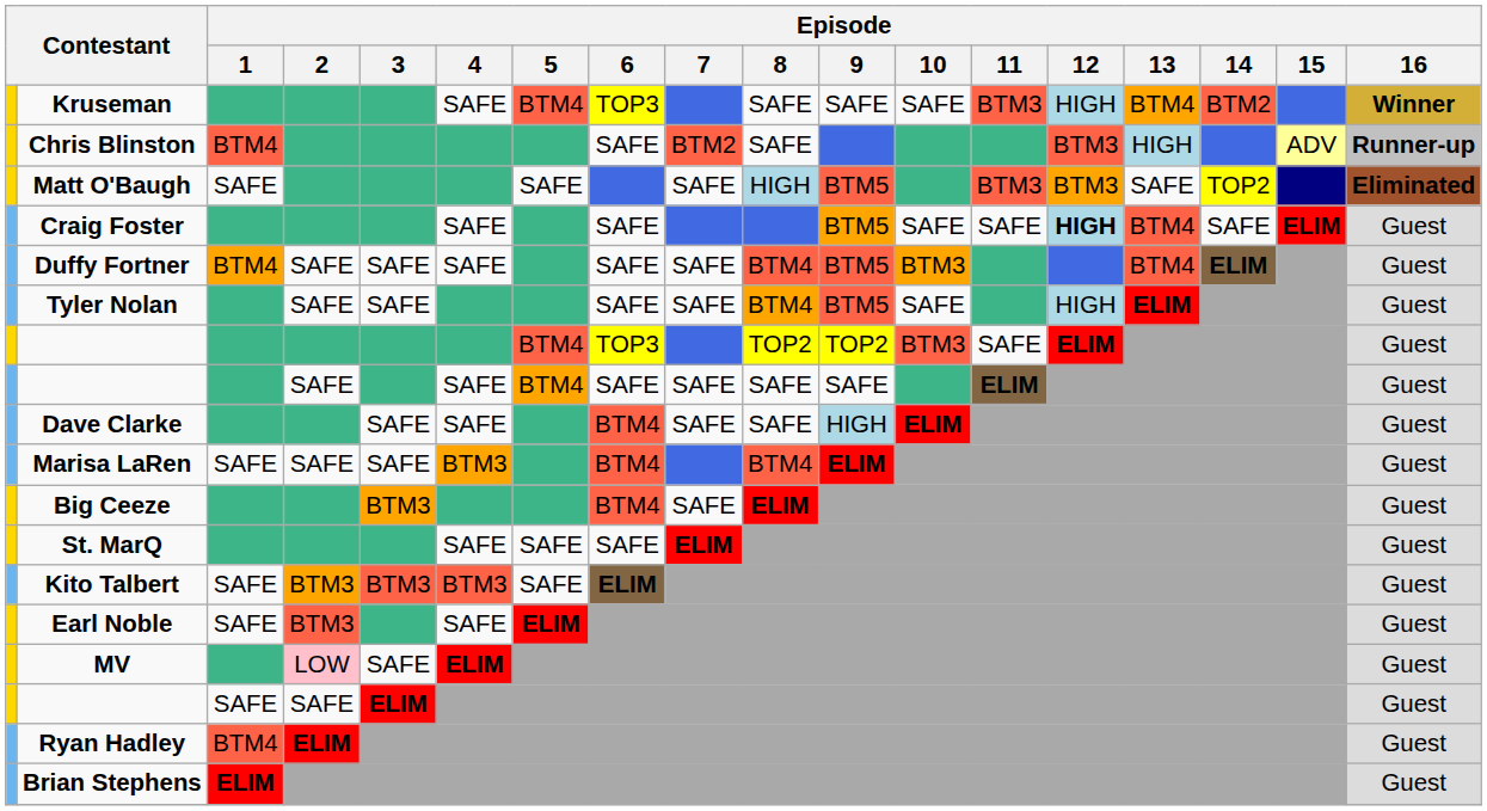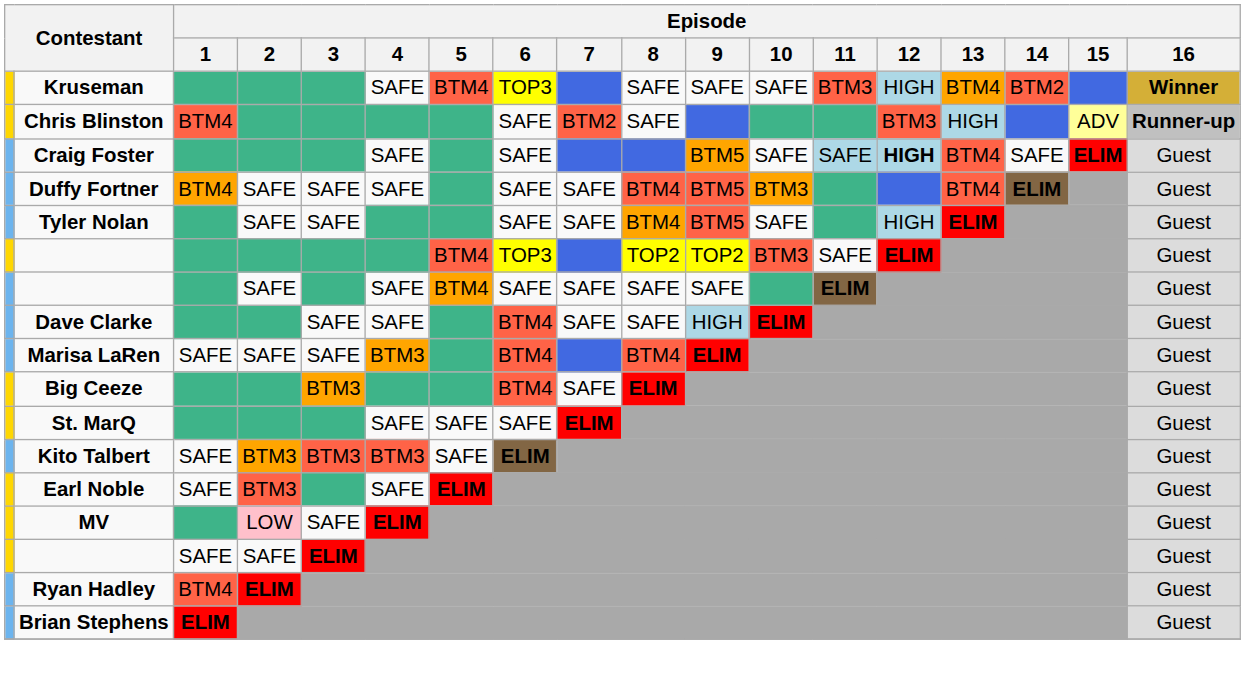 <table class="wikitable" style="text-align:center;font-size:96%">
 <tr>
 <th rowspan=2 colspan=2>Contestant</th>
 <th colspan=16>Episode</th>
 </tr>
 <tr>
 <th>1</th>
 <th>2</th>
 <th>3</th>
 <th>4</th>
 <th>5</th>
 <th>6</th>
 <th>7</th>
 <th>8</th>
 <th>9</th>
 <th>10</th>
 <th>11</th>
 <th>12</th>
 <th>13</th>
 <th>14</th>
 <th>15</th>
 <th>16</th>
 </tr>
 <tr>
 <td style="background:#FFD700"></td>
 <td><strong>Kruseman</strong></td>
 <td style="background:#3EB489;"></td>
 <td style="background:#3EB489;"></td>
 <td style="background:#3EB489;"></td>
 <td>SAFE</td>
 <td style="background:tomato;">BTM4</td>
 <td style="background:yellow ;">TOP3</td>
 <td style="background:royalblue;"><strong></strong></td>
 <td>SAFE</td>
 <td>SAFE</td>
 <td>SAFE</td>
 <td style="background:tomato;">BTM3</td>
 <td style="background:lightblue;">HIGH</td>
 <td style="background:orange;">BTM4</td>
 <td style="background:tomato;">BTM2</td>
 <td style="background:royalblue;"><strong></strong></td>
 <td style="background: #D4AF37" nowrap><strong>Winner</strong></td>
 </tr>
 <tr>
 <td style="background:#FFD700"></td>
 <td><strong>Chris Blinston</strong></td>
 <td style="background:tomato;">BTM4</td>
 <td style="background:#3EB489;"></td>
 <td style="background:#3EB489;"></td>
 <td style="background:#3EB489;"></td>
 <td style="background:#3EB489;"></td>
 <td>SAFE</td>
 <td style="background:tomato;">BTM2</td>
 <td>SAFE</td>
 <td style="background:royalblue;"><strong></strong></td>
 <td style="background:#3EB489;"></td>
 <td style="background:#3EB489;"></td>
 <td style="background:tomato;">BTM3</td>
 <td style="background:lightblue;">HIGH</td>
 <td style="background:royalblue;"><strong></strong></td>
 <td style="background:#FFFF99;">ADV</td>
 <td style="background:silver" nowrap><strong>Runner-up</strong></td>
 </tr>
 <tr>
-<td style="background:#FFD700"></td>
-<td><strong>Matt O'Baugh</strong></td>
-<td>SAFE</td>
-<td style="background:#3EB489;"></td>
-<td style="background:#3EB489;"></td>
-<td style="background:#3EB489;"></td>
-<td>SAFE</td>
-<td style="background:royalblue;"><strong></strong></td>
-<td>SAFE</td>
-<td bgcolor="lightblue">HIGH</td>
-<td style="background:tomato;">BTM5</td>
-<td style="background:#3EB489;"></td>
-<td style="background:tomato;">BTM3</td>
-<td style="background:orange;">BTM3</td>
-<td>SAFE</td>
-<td style="background:yellow ;">TOP2</td>
-<td style="background:navy;"><strong></strong></td>
-<td style="background:sienna;"><strong>Eliminated</strong></td>
-</tr>
-<tr>
 <td style="background:#6CB4EE"></td>
 <td><strong>Craig Foster</strong></td>
 <td style="background:#3EB489;"></td>
 <td style="background:#3EB489;"></td>
 <td style="background:#3EB489;"></td>
 <td>SAFE</td>
 <td style="background:#3EB489;"></td>
 <td>SAFE</td>
 <td style="background:royalblue;"><strong></strong></td>
 <td style="background:royalblue;"><strong></strong></td>
 <td style="background:orange;">BTM5</td>
 <td>SAFE</td>
-<td>SAFE</td>
+<td style="background: lightblue;">SAFE</td>
 <td style="background:lightblue;"><strong>HIGH</strong></td>
 <td style="background:tomato;">BTM4</td>
 <td>SAFE</td>
 <td style="background:red;"><strong>ELIM</strong></td>
 <td bgcolor="gainsboro">Guest</td>
 </tr>
 <tr>
 <td style="background:#6CB4EE"></td>
 <td><strong>Duffy Fortner</strong></td>
 <td style="background:orange;">BTM4</td>
 <td>SAFE</td>
 <td>SAFE</td>
 <td>SAFE</td>
 <td style="background:#3EB489;"></td>
 <td>SAFE</td>
 <td>SAFE</td>
 <td style="background:tomato;">BTM4</td>
 <td style="background:tomato;">BTM5</td>
 <td style="background:orange;">BTM3</td>
 <td style="background:#3EB489;"></td>
 <td style="background:royalblue;"><strong></strong></td>
 <td style="background:tomato;">BTM4</td>
 <td style="background:#826644;"><strong>ELIM</strong></td>
 <td bgcolor="darkgray" colspan="1"></td>
 <td bgcolor="gainsboro">Guest</td>
 </tr>
 <tr>
 <td style="background:#6CB4EE"></td>
 <td><strong>Tyler Nolan</strong></td>
 <td style="background:#3EB489;"></td>
 <td>SAFE</td>
 <td>SAFE</td>
 <td style="background:#3EB489;"></td>
 <td style="background:#3EB489;"></td>
 <td>SAFE</td>
 <td>SAFE</td>
 <td style="background:orange;">BTM4</td>
 <td style="background:tomato;">BTM5</td>
 <td>SAFE</td>
 <td style="background:#3EB489;"></td>
 <td style="background:lightblue;">HIGH</td>
 <td style="background:red;"><strong>ELIM</strong></td>
 <td bgcolor="darkgray" colspan="2"></td>
 <td bgcolor="gainsboro">Guest</td>
 </tr>
 <tr>
 <td style="background:#FFD700"></td>
 <td></td>
 <td style="background:#3EB489;"></td>
 <td style="background:#3EB489;"></td>
 <td style="background:#3EB489;"></td>
 <td style="background:#3EB489;"></td>
 <td style="background:tomato;">BTM4</td>
 <td style="background:yellow ;">TOP3</td>
 <td style="background:royalblue;"><strong></strong></td>
 <td style="background:yellow ;">TOP2</td>
 <td style="background:yellow ;">TOP2</td>
 <td style="background:tomato;">BTM3</td>
 <td>SAFE</td>
 <td style="background:red;"><strong>ELIM</strong></td>
 <td bgcolor="darkgray" colspan="3"></td>
 <td bgcolor="gainsboro">Guest</td>
 </tr>
 <tr>
 <td style="background:#6CB4EE"></td>
 <td></td>
 <td style="background:#3EB489;"></td>
 <td>SAFE</td>
 <td style="background:#3EB489;"></td>
 <td>SAFE</td>
 <td style="background:orange;">BTM4</td>
 <td>SAFE</td>
 <td>SAFE</td>
 <td>SAFE</td>
 <td>SAFE</td>
 <td style="background:#3EB489;"></td>
 <td style="background:#826644;"><strong>ELIM</strong></td>
 <td bgcolor="darkgray" colspan="4"></td>
 <td bgcolor="gainsboro">Guest</td>
 </tr>
 <tr>
 <td style="background:#6CB4EE"></td>
 <td><strong>Dave Clarke</strong></td>
 <td style="background:#3EB489;"></td>
 <td style="background:#3EB489;"></td>
 <td>SAFE</td>
 <td>SAFE</td>
 <td style="background:#3EB489;"></td>
 <td style="background:tomato;">BTM4</td>
 <td>SAFE</td>
 <td>SAFE</td>
 <td bgcolor="lightblue">HIGH</td>
 <td style="background:red;"><strong>ELIM</strong></td>
 <td bgcolor="darkgray" colspan="5"></td>
 <td bgcolor="gainsboro">Guest</td>
 </tr>
 <tr>
 <td style="background:#6CB4EE"></td>
 <td><strong>Marisa LaRen</strong></td>
 <td>SAFE</td>
 <td>SAFE</td>
 <td>SAFE</td>
 <td style="background:orange;">BTM3</td>
 <td style="background:#3EB489;"></td>
 <td style="background:tomato;">BTM4</td>
 <td style="background:royalblue;"><strong></strong></td>
 <td style="background:tomato;">BTM4</td>
 <td style="background:red;"><strong>ELIM</strong></td>
 <td bgcolor="darkgray" colspan="6"></td>
 <td bgcolor="gainsboro">Guest</td>
 </tr>
 <tr>
 <td style="background:#FFD700"></td>
 <td><strong>Big Ceeze</strong></td>
 <td style="background:#3EB489;"></td>
 <td style="background:#3EB489;"></td>
 <td style="background:orange;">BTM3</td>
 <td style="background:#3EB489;"></td>
 <td style="background:#3EB489;"></td>
 <td style="background:tomato;">BTM4</td>
 <td>SAFE</td>
 <td style="background:red;"><strong>ELIM</strong></td>
 <td bgcolor="darkgray" colspan="7"></td>
 <td bgcolor="gainsboro">Guest</td>
 </tr>
 <tr>
 <td style="background:#FFD700"></td>
 <td><strong>St. MarQ</strong></td>
 <td style="background:#3EB489;"></td>
 <td style="background:#3EB489;"></td>
 <td style="background:#3EB489;"></td>
 <td>SAFE</td>
 <td>SAFE</td>
 <td>SAFE</td>
 <td style="background:red;"><strong>ELIM</strong></td>
 <td bgcolor="darkgray" colspan="8"></td>
 <td bgcolor="gainsboro">Guest</td>
 </tr>
 <tr>
 <td style="background:#6CB4EE"></td>
 <td><strong>Kito Talbert</strong></td>
 <td>SAFE</td>
 <td style="background:orange;">BTM3</td>
 <td style="background:tomato;">BTM3</td>
 <td style="background:tomato;">BTM3</td>
 <td>SAFE</td>
 <td style="background:#826644;"><strong>ELIM</strong></td>
 <td bgcolor="darkgray" colspan="9"></td>
 <td bgcolor="gainsboro">Guest</td>
 </tr>
 <tr>
 <td style="background:#FFD700"></td>
 <td><strong>Earl Noble</strong></td>
 <td>SAFE</td>
 <td style="background:tomato;">BTM3</td>
 <td style="background:#3EB489;"></td>
 <td>SAFE</td>
 <td style="background:red;"><strong>ELIM</strong></td>
 <td bgcolor="darkgray" colspan="10"></td>
 <td bgcolor="gainsboro">Guest</td>
 </tr>
 <tr>
 <td style="background:#FFD700"></td>
 <td><strong>MV</strong></td>
 <td style="background:#3EB489;"></td>
 <td style="background:pink;">LOW</td>
 <td>SAFE</td>
 <td style="background:red;"><strong>ELIM</strong></td>
 <td bgcolor="darkgray" colspan="11"></td>
 <td bgcolor="gainsboro">Guest</td>
 </tr>
 <tr>
 <td style="background:#FFD700"></td>
 <td></td>
 <td>SAFE</td>
 <td>SAFE</td>
 <td style="background:red;"><strong>ELIM</strong></td>
 <td bgcolor="darkgray" colspan="12"></td>
 <td bgcolor="gainsboro">Guest</td>
 </tr>
 <tr>
 <td style="background:#6CB4EE"></td>
 <td><strong>Ryan Hadley</strong></td>
 <td style="background:tomato;">BTM4</td>
 <td style="background:red;"><strong>ELIM</strong></td>
 <td bgcolor="darkgray" colspan="13"></td>
 <td bgcolor="gainsboro">Guest</td>
 </tr>
 <tr>
 <td style="background:#6CB4EE"></td>
 <td><strong>Brian Stephens</strong></td>
 <td style="background:red;"><strong>ELIM</strong></td>
 <td bgcolor="darkgray" colspan="14"></td>
 <td bgcolor="gainsboro">Guest</td>
 </tr>
 <tr>
 </tr>
 </table>
